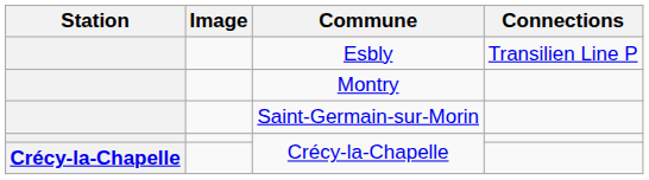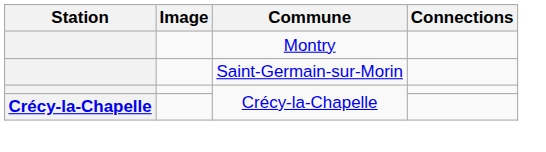 <table class="wikitable sortable plainrowheaders" style="text-align:center">
 <tr>
 <th scope="col" class=unsortable>Station</th>
 <th scope="col" class=unsortable>Image</th>
 <th scope="col">Commune</th>
 <th scope="col" class=unsortable>Connections</th>
-</tr>
-<tr>
-<th></th>
-<td></td>
-<td><a href='#'>Esbly</a></td>
-<td align=left> <a href='#'>Transilien Line P</a></td>
 </tr>
 <tr>
 <th></th>
 <td></td>
 <td><a href='#'>Montry</a></td>
 <td align=left></td>
 </tr>
 <tr>
 <th></th>
 <td></td>
 <td><a href='#'>Saint-Germain-sur-Morin</a></td>
 <td align=left></td>
 </tr>
 <tr>
 <th></th>
 <td></td>
 <td rowspan = 2><a href='#'>Crécy-la-Chapelle</a></td>
 <td align=left></td>
 </tr>
 <tr>
 <th><a href='#'>Crécy-la-Chapelle</a></th>
 <td></td>
 <td align=left></td>
 </tr>
 </table>
